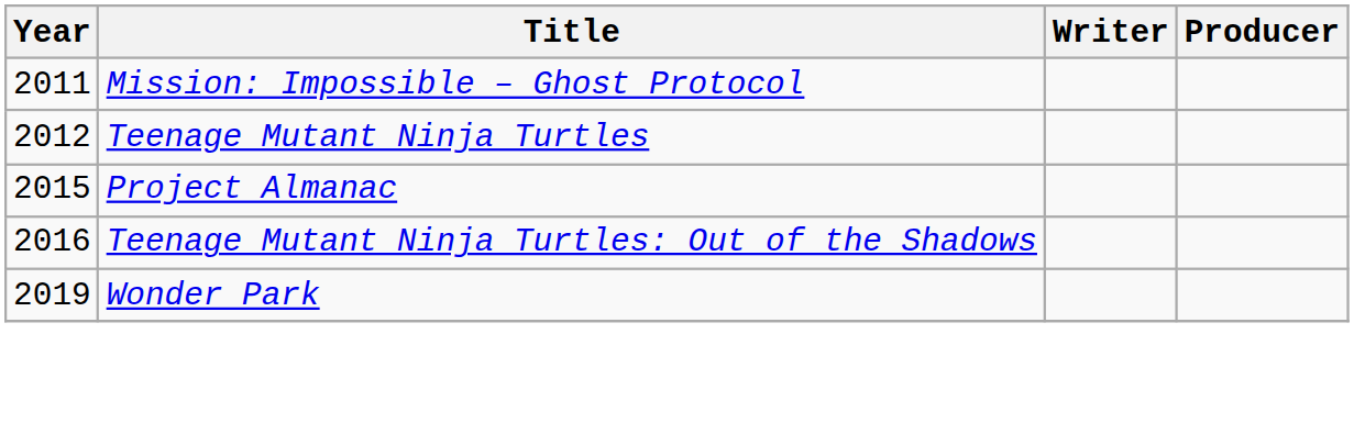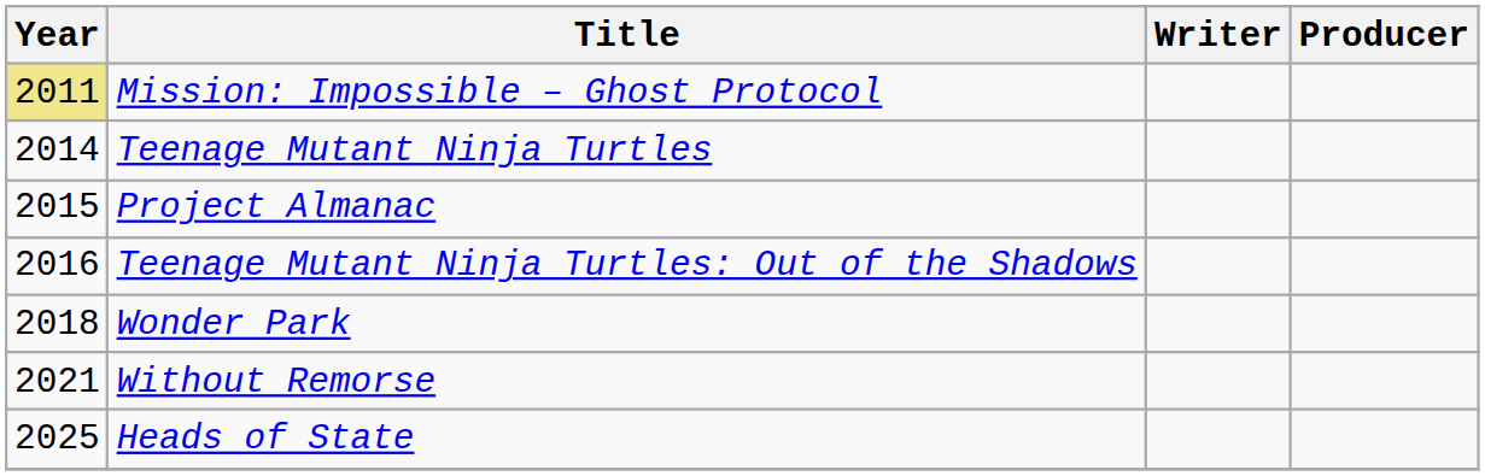 <table class="wikitable">
 <tr>
 <th>Year</th>
 <th>Title</th>
 <th>Writer</th>
 <th>Producer</th>
 </tr>
 <tr>
-<td>2011</td>
+<td style="background: khaki;">2011</td>
 <td><em><a href='#'>Mission: Impossible – Ghost Protocol</a></em></td>
 <td></td>
 <td></td>
 </tr>
 <tr>
-<td>2012</td>
+<td>2014</td>
 <td><em><a href='#'>Teenage Mutant Ninja Turtles</a></em></td>
 <td></td>
 <td></td>
 </tr>
 <tr>
 <td>2015</td>
 <td><em><a href='#'>Project Almanac</a></em></td>
 <td></td>
 <td></td>
 </tr>
 <tr>
 <td>2016</td>
 <td><em><a href='#'>Teenage Mutant Ninja Turtles: Out of the Shadows</a></em></td>
 <td></td>
 <td></td>
 </tr>
 <tr>
-<td>2019</td>
+<td>2018</td>
 <td><em><a href='#'>Wonder Park</a></em></td>
+<td></td>
+<td></td>
+</tr>
+<tr>
+<td>2021</td>
+<td><em><a href='#'>Without Remorse</a></em></td>
+<td></td>
+<td></td>
+</tr>
+<tr>
+<td>2025</td>
+<td><em><a href='#'>Heads of State</a></em></td>
 <td></td>
 <td></td>
 </tr>
 <tr>
 </tr>
 </table>
